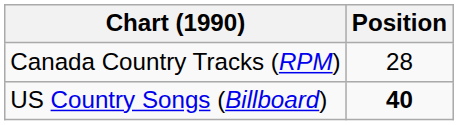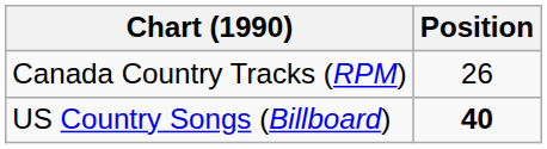 <table class="wikitable sortable">
 <tr>
 <th scope="col">Chart (1990)</th>
 <th scope="col">Position</th>
 </tr>
 <tr>
 <td>Canada Country Tracks (<em><a href='#'>RPM</a></em>)</td>
-<td align="center">28</td>
+<td align="center">26</td>
 </tr>
 <tr>
 <td>US <a href='#'>Country Songs</a> (<em><a href='#'>Billboard</a></em>)</td>
 <td align="center"><strong>40</strong></td>
 </tr>
 </table>
